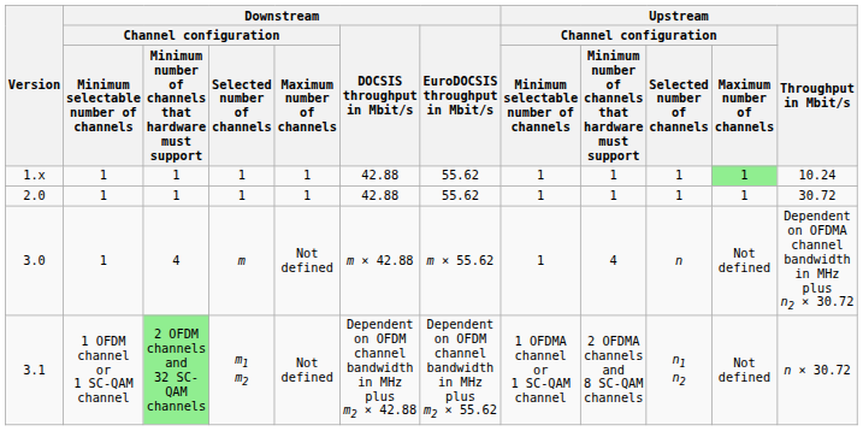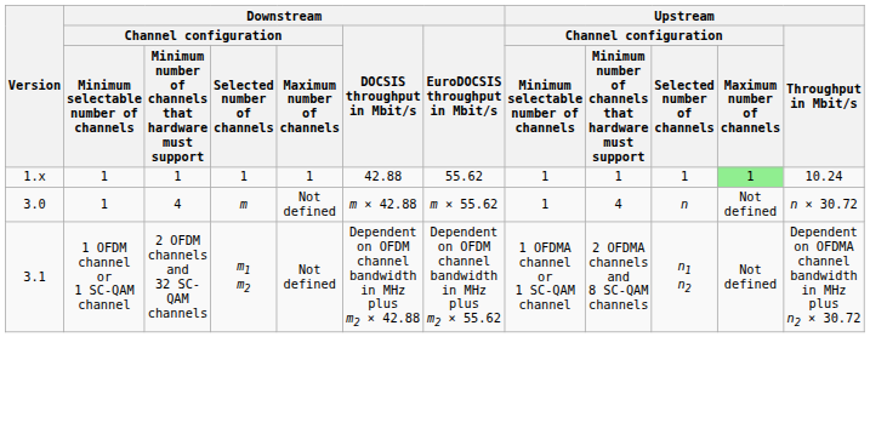 <table class="wikitable" style="text-align:center" border="1">
 <tr>
 <th rowspan="3">Version</th>
 <th colspan="6">Downstream</th>
 <th colspan="5">Upstream</th>
 </tr>
 <tr>
 <th colspan="4">Channel configuration</th>
 <th rowspan="2">DOCSIS throughput in Mbit/s</th>
 <th rowspan="2">EuroDOCSIS throughput in Mbit/s</th>
 <th colspan="4">Channel configuration</th>
 <th rowspan="2">Throughput in Mbit/s</th>
 </tr>
 <tr>
 <th>Minimum selectable number of channels</th>
 <th>Minimum number of channels that hardware must support</th>
 <th>Selected number of channels</th>
 <th>Maximum number of channels</th>
 <th>Minimum selectable number of channels</th>
 <th>Minimum number of channels that hardware must support</th>
 <th>Selected number of channels</th>
 <th>Maximum number of channels</th>
 </tr>
 <tr>
 <td>1.x</td>
 <td>1</td>
 <td>1</td>
 <td>1</td>
 <td>1</td>
 <td>42.88</td>
 <td>55.62</td>
 <td>1</td>
 <td>1</td>
 <td>1</td>
 <td style="background: lightgreen;">1</td>
 <td>10.24</td>
 </tr>
 <tr>
-<td>2.0</td>
-<td>1</td>
-<td>1</td>
-<td>1</td>
-<td>1</td>
-<td>42.88</td>
-<td>55.62</td>
-<td>1</td>
-<td>1</td>
-<td>1</td>
-<td>1</td>
-<td>30.72</td>
-</tr>
-<tr>
 <td>3.0</td>
 <td>1</td>
 <td>4</td>
 <td><em>m</em></td>
 <td>Not defined</td>
 <td><em>m</em> × 42.88</td>
 <td><em>m</em> × 55.62</td>
 <td>1</td>
 <td>4</td>
 <td><em>n</em></td>
 <td>Not defined</td>
-<td>Dependent on OFDMA channel bandwidth in MHz<br>plus<br><em>n<sub>2</sub></em> × 30.72</td>
+<td><em>n</em> × 30.72</td>
 </tr>
 <tr>
 <td>3.1</td>
 <td>1 OFDM channel <br>or<br>1 SC-QAM channel</td>
-<td style="background: lightgreen;">2 OFDM channels<br>and<br>32 SC-QAM channels</td>
+<td>2 OFDM channels<br>and<br>32 SC-QAM channels</td>
 <td><em>m<sub>1</sub></em><br><em>m<sub>2</sub></em></td>
 <td>Not defined</td>
 <td>Dependent on OFDM channel bandwidth in MHz<br>plus<br><em>m<sub>2</sub></em> × 42.88</td>
 <td>Dependent on OFDM channel bandwidth in MHz<br>plus<br><em>m<sub>2</sub></em> × 55.62</td>
 <td>1 OFDMA channel<br>or<br>1 SC-QAM channel</td>
 <td>2 OFDMA channels<br>and<br>8 SC-QAM channels</td>
 <td><em>n<sub>1</sub></em><br><em>n<sub>2</sub></em></td>
 <td>Not defined</td>
-<td><em>n</em> × 30.72</td>
+<td>Dependent on OFDMA channel bandwidth in MHz<br>plus<br><em>n<sub>2</sub></em> × 30.72</td>
 </tr>
 </table>
